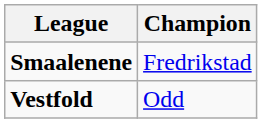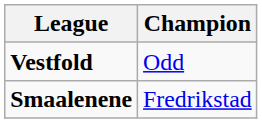 <table class="wikitable">
 <tr>
 <th>League</th>
 <th>Champion</th>
 </tr>
 <tr>
+<td><strong>Vestfold</strong></td>
+<td><a href='#'>Odd</a></td>
+</tr>
+<tr>
 <td><strong>Smaalenene</strong></td>
 <td><a href='#'>Fredrikstad</a></td>
 </tr>
-<tr>
-<td><strong>Vestfold</strong></td>
-<td><a href='#'>Odd</a></td>
-</tr>
 </table>
